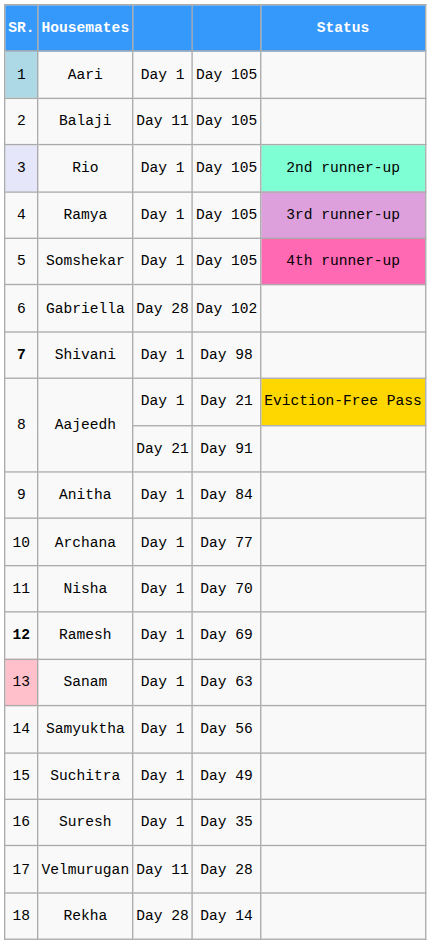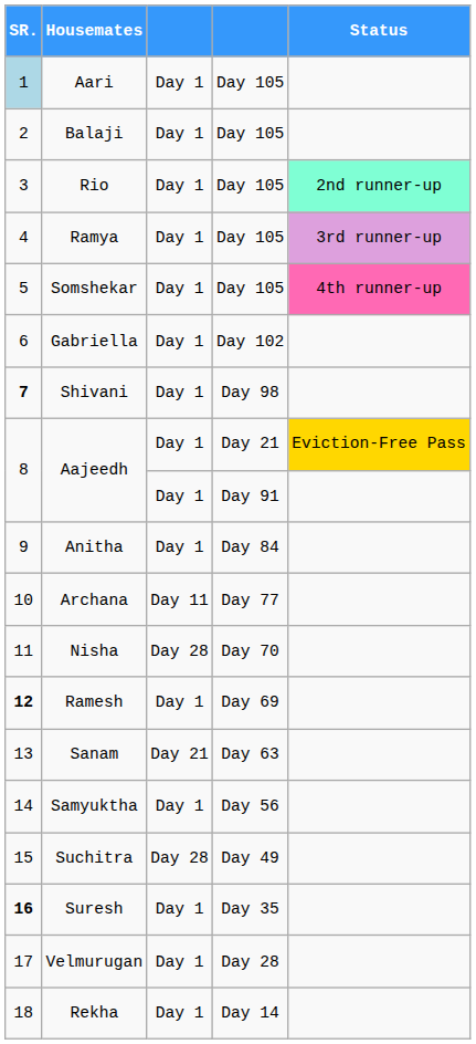 <table class="wikitable sortable" style=" text-align:center; font-size:85%;  line-height:30px; width:auto;">
 <tr>
 <th style="background:#3598FB;color:white" scope="col">SR.</th>
 <th style="background:#3598FB;color:white" scope="col">Housemates</th>
 <th style ="background:#3598FB;color:white" scope="col"></th>
 <th style ="background:#3598FB;color:white" scope="col"></th>
 <th style ="background:#3598FB; color:white" scope="col">Status</th>
 </tr>
 <tr>
 <td style="background: lightblue;">1</td>
 <td>Aari</td>
 <td>Day 1</td>
 <td>Day 105</td>
 <td></td>
 </tr>
 <tr>
 <td>2</td>
 <td>Balaji</td>
-<td>Day 11</td>
+<td>Day 1</td>
 <td>Day 105</td>
 <td></td>
 </tr>
 <tr>
-<td style="background: lavender;">3</td>
+<td>3</td>
 <td>Rio</td>
 <td>Day 1</td>
 <td>Day 105</td>
 <td style="background:#7FFFD4;">2nd runner-up</td>
 </tr>
 <tr>
 <td>4</td>
 <td>Ramya</td>
 <td>Day 1</td>
 <td>Day 105</td>
 <td style="background:#DDA0DD;">3rd runner-up</td>
 </tr>
 <tr>
 <td>5</td>
 <td>Somshekar</td>
 <td>Day 1</td>
 <td>Day 105</td>
 <td style="background:#FF69B4;">4th runner-up</td>
 </tr>
 <tr>
 <td>6</td>
 <td>Gabriella</td>
-<td>Day 28</td>
+<td>Day 1</td>
 <td>Day 102</td>
 <td></td>
 </tr>
 <tr>
 <td><strong>7</strong></td>
 <td>Shivani</td>
 <td>Day 1</td>
 <td>Day 98</td>
 <td></td>
 </tr>
 <tr>
 <td rowspan="2">8</td>
 <td rowspan="2">Aajeedh</td>
 <td>Day 1</td>
 <td>Day 21</td>
 <td bgcolor="Gold">Eviction-Free Pass</td>
 </tr>
 <tr>
-<td>Day 21</td>
+<td>Day 1</td>
 <td>Day 91</td>
 <td></td>
 </tr>
 <tr>
 <td>9</td>
 <td>Anitha</td>
 <td>Day 1</td>
 <td>Day 84</td>
 <td></td>
 </tr>
 <tr>
 <td>10</td>
 <td>Archana</td>
-<td>Day 1</td>
+<td>Day 11</td>
 <td>Day 77</td>
 <td></td>
 </tr>
 <tr>
 <td>11</td>
 <td>Nisha</td>
-<td>Day 1</td>
+<td>Day 28</td>
 <td>Day 70</td>
 <td></td>
 </tr>
 <tr>
 <td><strong>12</strong></td>
 <td>Ramesh</td>
 <td>Day 1</td>
 <td>Day 69</td>
 <td></td>
 </tr>
 <tr>
-<td style="background: pink;">13</td>
+<td>13</td>
 <td>Sanam</td>
-<td>Day 1</td>
+<td>Day 21</td>
 <td>Day 63</td>
 <td></td>
 </tr>
 <tr>
 <td>14</td>
 <td>Samyuktha</td>
 <td>Day 1</td>
 <td>Day 56</td>
 <td></td>
 </tr>
 <tr>
 <td>15</td>
 <td>Suchitra</td>
-<td>Day 1</td>
+<td>Day 28</td>
 <td>Day 49</td>
 <td></td>
 </tr>
 <tr>
-<td>16</td>
+<td><strong>16</strong></td>
 <td>Suresh</td>
 <td>Day 1</td>
 <td>Day 35</td>
 <td></td>
 </tr>
 <tr>
 <td>17</td>
 <td>Velmurugan</td>
-<td>Day 11</td>
+<td>Day 1</td>
 <td>Day 28</td>
 <td></td>
 </tr>
 <tr>
 <td>18</td>
 <td>Rekha</td>
-<td>Day 28</td>
+<td>Day 1</td>
 <td>Day 14</td>
 <td></td>
 </tr>
 </table>
